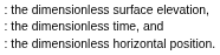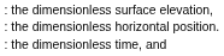 <table>
 <tr>
 <td></td>
 <td>: the dimensionless surface elevation,</td>
 </tr>
 <tr>
 <td></td>
-<td>: the dimensionless time, and</td>
+<td>: the dimensionless horizontal position.</td>
 </tr>
 <tr>
 <td></td>
-<td>: the dimensionless horizontal position.</td>
+<td>: the dimensionless time, and</td>
 </tr>
 </table>
